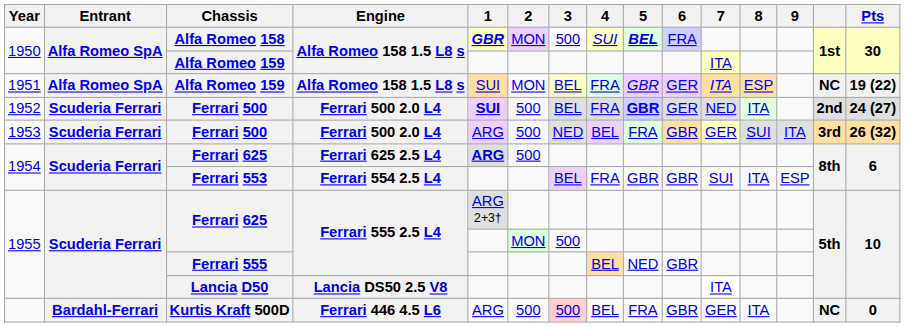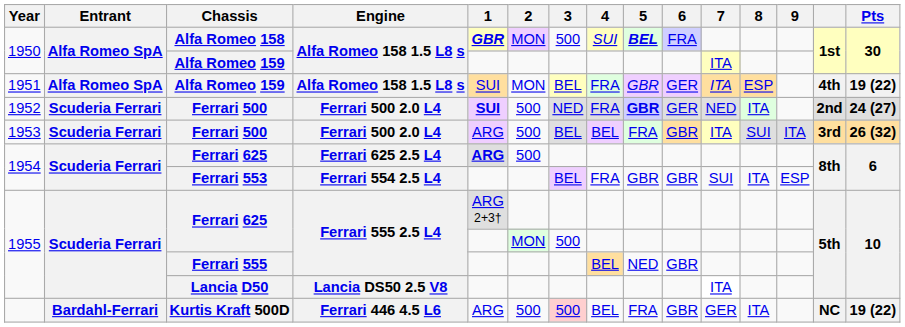 <table class="wikitable" style="text-align:center; font-size:85%">
 <tr>
 <th>Year</th>
 <th>Entrant</th>
 <th>Chassis</th>
 <th>Engine</th>
 <th>1</th>
 <th>2</th>
 <th>3</th>
 <th>4</th>
 <th>5</th>
 <th>6</th>
 <th>7</th>
 <th>8</th>
 <th>9</th>
 <th></th>
 <th><a href='#'>Pts</a></th>
 </tr>
 <tr>
 <td rowspan=2><a href='#'>1950</a></td>
 <th rowspan=2 nowrap><a href='#'>Alfa Romeo SpA</a></th>
 <th nowrap><a href='#'>Alfa Romeo</a> <a href='#'>158</a></th>
 <th rowspan=2 nowrap><a href='#'>Alfa Romeo</a> 158 1.5 <a href='#'>L8</a> <a href='#'>s</a></th>
 <td style="background:#FFFFBF;"><strong><em><a href='#'>GBR</a></em></strong><br></td>
 <td style="background:#EFCFFF;"><a href='#'>MON</a><br></td>
 <td><a href='#'>500</a></td>
 <td style="background:#FFFFBF;"><em><a href='#'>SUI</a></em><br></td>
 <td style="background:#DFFFDF;"><strong><em><a href='#'>BEL</a></em></strong><br></td>
 <td style="background:#CFCFFF;"><a href='#'>FRA</a><br></td>
 <td></td>
 <td></td>
 <td></td>
 <td rowspan=2 style="background:#FFFFBF;"><strong>1st</strong></td>
 <td rowspan=2 style="background:#FFFFBF;"><strong>30</strong></td>
 </tr>
 <tr>
 <th nowrap><a href='#'>Alfa Romeo</a> <a href='#'>159</a></th>
 <td></td>
 <td></td>
 <td></td>
 <td></td>
 <td></td>
 <td></td>
 <td style="background:#FFFFBF;"><a href='#'>ITA</a><br></td>
 <td></td>
 <td></td>
 </tr>
 <tr>
 <td><a href='#'>1951</a></td>
 <th nowrap><a href='#'>Alfa Romeo SpA</a></th>
 <th nowrap><a href='#'>Alfa Romeo</a> <a href='#'>159</a></th>
 <th nowrap><a href='#'>Alfa Romeo</a> 158 1.5 <a href='#'>L8</a> <a href='#'>s</a></th>
 <td style="background:#FFDF9F;"><a href='#'>SUI</a><br></td>
 <td><a href='#'>MON</a></td>
 <td style="background:#FFFFBF;"><a href='#'>BEL</a><br></td>
 <td style="background:#DFFFDF;"><a href='#'>FRA</a><br></td>
 <td style="background:#EFCFFF;"><em><a href='#'>GBR</a></em><br></td>
 <td style="background:#EFCFFF;"><a href='#'>GER</a><br></td>
 <td style="background:#FFDF9F;"><em><a href='#'>ITA</a></em><br></td>
 <td style="background:#FFDF9F;"><a href='#'>ESP</a><br></td>
 <td></td>
-<th>NC</th>
+<th>4th</th>
 <th>19 (22)</th>
 </tr>
 <tr>
 <td><a href='#'>1952</a></td>
 <th nowrap><a href='#'>Scuderia Ferrari</a></th>
 <th nowrap><a href='#'>Ferrari</a> <a href='#'>500</a></th>
 <th nowrap><a href='#'>Ferrari</a> 500 2.0 <a href='#'>L4</a></th>
 <td style="background:#EFCFFF;"><strong><a href='#'>SUI</a></strong><br></td>
 <td><a href='#'>500</a></td>
-<td style="background:#DFDFDF;"><a href='#'>BEL</a><br></td>
+<td style="background:#DFDFDF;"><a href='#'>NED</a><br></td>
 <td style="background:#DFDFDF;"><a href='#'>FRA</a><br></td>
 <td style="background:#CFCFFF;"><strong><a href='#'>GBR</a></strong><br></td>
 <td style="background:#DFDFDF;"><a href='#'>GER</a><br></td>
 <td style="background:#DFDFDF;"><a href='#'>NED</a><br></td>
 <td style="background:#DFFFDF;"><a href='#'>ITA</a><br></td>
 <td></td>
 <td style="background:#DFDFDF;"><strong>2nd</strong></td>
 <td style="background:#DFDFDF;"><strong>24 (27)</strong></td>
 </tr>
 <tr>
 <td><a href='#'>1953</a></td>
 <th nowrap><a href='#'>Scuderia Ferrari</a></th>
 <th nowrap><a href='#'>Ferrari</a> <a href='#'>500</a></th>
 <th nowrap><a href='#'>Ferrari</a> 500 2.0 <a href='#'>L4</a></th>
 <td style="background:#EFCFFF;"><a href='#'>ARG</a><br></td>
 <td><a href='#'>500</a></td>
-<td style="background:#DFDFDF;"><a href='#'>NED</a><br></td>
+<td style="background:#DFDFDF;"><a href='#'>BEL</a><br></td>
 <td style="background:#EFCFFF;"><a href='#'>BEL</a><br></td>
 <td style="background:#DFFFDF;"><a href='#'>FRA</a><br></td>
 <td style="background:#FFDF9F;"><a href='#'>GBR</a><br></td>
-<td style="background:#FFFFBF;"><a href='#'>GER</a><br></td>
+<td style="background:#FFFFBF;"><a href='#'>ITA</a><br></td>
 <td style="background:#DFDFDF;"><a href='#'>SUI</a><br></td>
 <td style="background:#DFDFDF;"><a href='#'>ITA</a><br></td>
 <td style="background:#FFDF9F;"><strong>3rd</strong></td>
 <td style="background:#FFDF9F;"><strong>26 (32)</strong></td>
 </tr>
 <tr>
 <td rowspan=2><a href='#'>1954</a></td>
 <th rowspan=2 nowrap><a href='#'>Scuderia Ferrari</a></th>
 <th nowrap><a href='#'>Ferrari</a> <a href='#'>625</a></th>
 <th nowrap><a href='#'>Ferrari</a> 625 2.5 <a href='#'>L4</a></th>
 <td style="background:#DFDFDF;"><strong><a href='#'>ARG</a></strong><br></td>
 <td><a href='#'>500</a></td>
 <td></td>
 <td></td>
 <td></td>
 <td></td>
 <td></td>
 <td></td>
 <td></td>
 <th rowspan=2>8th</th>
 <th rowspan=2>6</th>
 </tr>
 <tr>
 <th nowrap><a href='#'>Ferrari</a> <a href='#'>553</a></th>
 <th nowrap><a href='#'>Ferrari</a> 554 2.5 <a href='#'>L4</a></th>
 <td></td>
 <td></td>
 <td style="background:#EFCFFF;"><a href='#'>BEL</a><br></td>
 <td><a href='#'>FRA</a></td>
 <td><a href='#'>GBR</a></td>
 <td><a href='#'>GBR</a></td>
 <td><a href='#'>SUI</a></td>
 <td><a href='#'>ITA</a></td>
 <td><a href='#'>ESP</a><br></td>
 </tr>
 <tr>
 <td rowspan=4><a href='#'>1955</a></td>
 <th rowspan=4 nowrap><a href='#'>Scuderia Ferrari</a></th>
 <th rowspan=2 nowrap><a href='#'>Ferrari</a> <a href='#'>625</a></th>
 <th rowspan=3 nowrap><a href='#'>Ferrari</a> 555 2.5 <a href='#'>L4</a></th>
 <td style="background:#DFDFDF;"><a href='#'>ARG</a><br><small>2+3†</small></td>
 <td></td>
 <td></td>
 <td></td>
 <td></td>
 <td></td>
 <td></td>
 <td></td>
 <td></td>
 <th rowspan=4>5th</th>
 <th rowspan=4>10 </th>
 </tr>
 <tr>
 <td></td>
 <td style="background:#DFFFDF;"><a href='#'>MON</a><br></td>
 <td><a href='#'>500</a></td>
 <td></td>
 <td></td>
 <td></td>
 <td></td>
 <td></td>
 <td></td>
 </tr>
 <tr>
 <th nowrap><a href='#'>Ferrari</a> <a href='#'>555</a></th>
 <td></td>
 <td></td>
 <td></td>
 <td style="background:#FFDF9F;"><a href='#'>BEL</a><br></td>
 <td><a href='#'>NED</a></td>
 <td><a href='#'>GBR</a></td>
 <td></td>
 <td></td>
 <td></td>
 </tr>
 <tr>
 <th nowrap><a href='#'>Lancia</a> <a href='#'>D50</a></th>
 <th nowrap><a href='#'>Lancia</a> DS50 2.5 <a href='#'>V8</a></th>
 <td></td>
 <td></td>
 <td></td>
 <td></td>
 <td></td>
 <td></td>
 <td style="background:#ffffff;"><a href='#'>ITA</a><br></td>
 <td></td>
 <td></td>
 </tr>
 <tr>
 <td></td>
 <th nowrap><a href='#'>Bardahl-Ferrari</a></th>
 <th nowrap><a href='#'>Kurtis Kraft</a> 500D</th>
 <th nowrap><a href='#'>Ferrari</a> 446 4.5 <a href='#'>L6</a></th>
 <td><a href='#'>ARG</a></td>
 <td><a href='#'>500</a></td>
 <td style="background:#ffcfcf;"><a href='#'>500</a><br></td>
 <td><a href='#'>BEL</a></td>
 <td><a href='#'>FRA</a></td>
 <td><a href='#'>GBR</a></td>
 <td><a href='#'>GER</a></td>
 <td><a href='#'>ITA</a></td>
 <td></td>
 <th>NC</th>
-<th>0</th>
+<th>19 (22)</th>
 </tr>
 </table>
